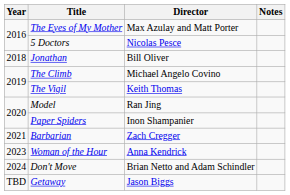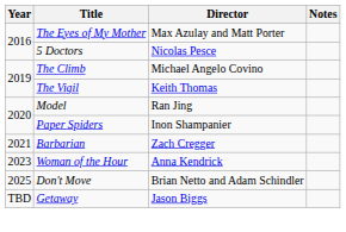 <table class="wikitable">
 <tr>
 <th>Year</th>
 <th>Title</th>
 <th>Director</th>
 <th>Notes</th>
 </tr>
 <tr>
 <td rowspan="2">2016</td>
 <td><em><a href='#'>The Eyes of My Mother</a></em></td>
 <td>Max Azulay and Matt Porter</td>
 <td></td>
 </tr>
 <tr>
 <td><em>5 Doctors</em></td>
 <td><a href='#'>Nicolas Pesce</a></td>
-<td></td>
-</tr>
-<tr>
-<td>2018</td>
-<td><em><a href='#'>Jonathan</a></em></td>
-<td>Bill Oliver</td>
 <td></td>
 </tr>
 <tr>
 <td rowspan="2">2019</td>
 <td><em><a href='#'>The Climb</a></em></td>
 <td>Michael Angelo Covino</td>
 <td></td>
 </tr>
 <tr>
 <td><em><a href='#'>The Vigil</a></em></td>
 <td><a href='#'>Keith Thomas</a></td>
 <td></td>
 </tr>
 <tr>
 <td rowspan=2>2020</td>
 <td><em>Model</em></td>
 <td>Ran Jing</td>
 <td></td>
 </tr>
 <tr>
 <td><em><a href='#'>Paper Spiders</a></em></td>
 <td>Inon Shampanier</td>
 <td></td>
 </tr>
 <tr>
 <td>2021</td>
 <td><em><a href='#'>Barbarian</a></em></td>
 <td><a href='#'>Zach Cregger</a></td>
 <td></td>
 </tr>
 <tr>
 <td>2023</td>
 <td><em><a href='#'>Woman of the Hour</a></em></td>
 <td><a href='#'>Anna Kendrick</a></td>
 <td></td>
 </tr>
 <tr>
-<td>2024</td>
+<td>2025</td>
 <td><em>Don't Move</em></td>
 <td>Brian Netto and Adam Schindler</td>
 <td></td>
 </tr>
 <tr>
 <td>TBD</td>
 <td><em><a href='#'>Getaway</a></em></td>
 <td><a href='#'>Jason Biggs</a></td>
 <td></td>
 </tr>
 </table>
